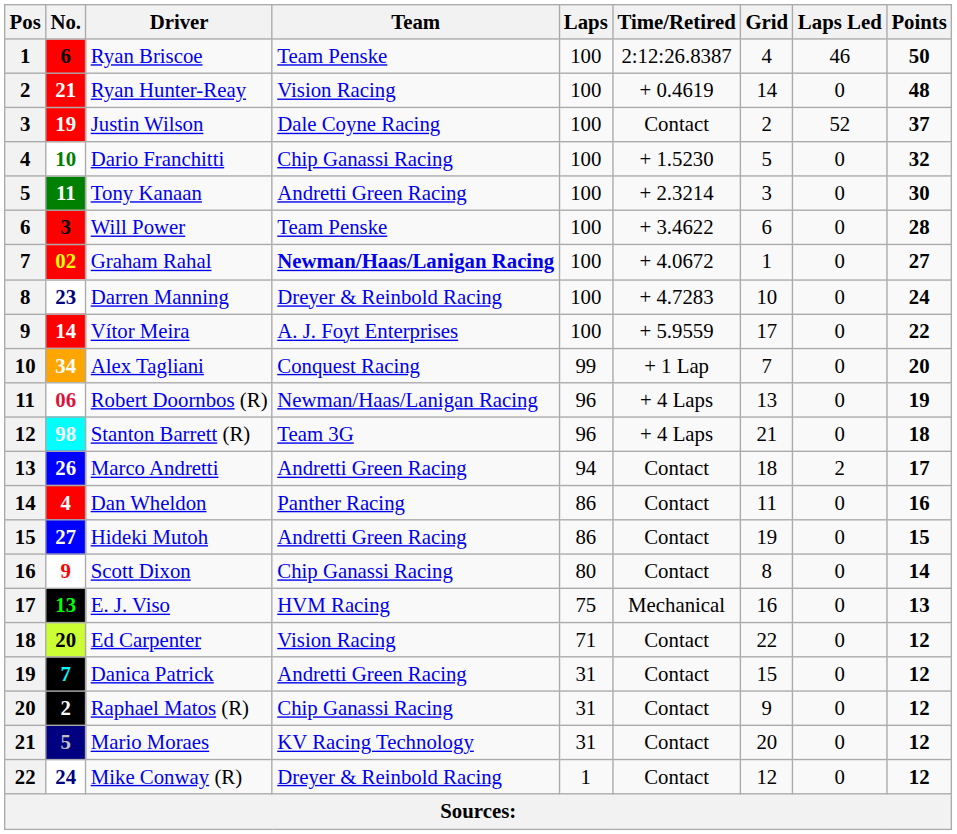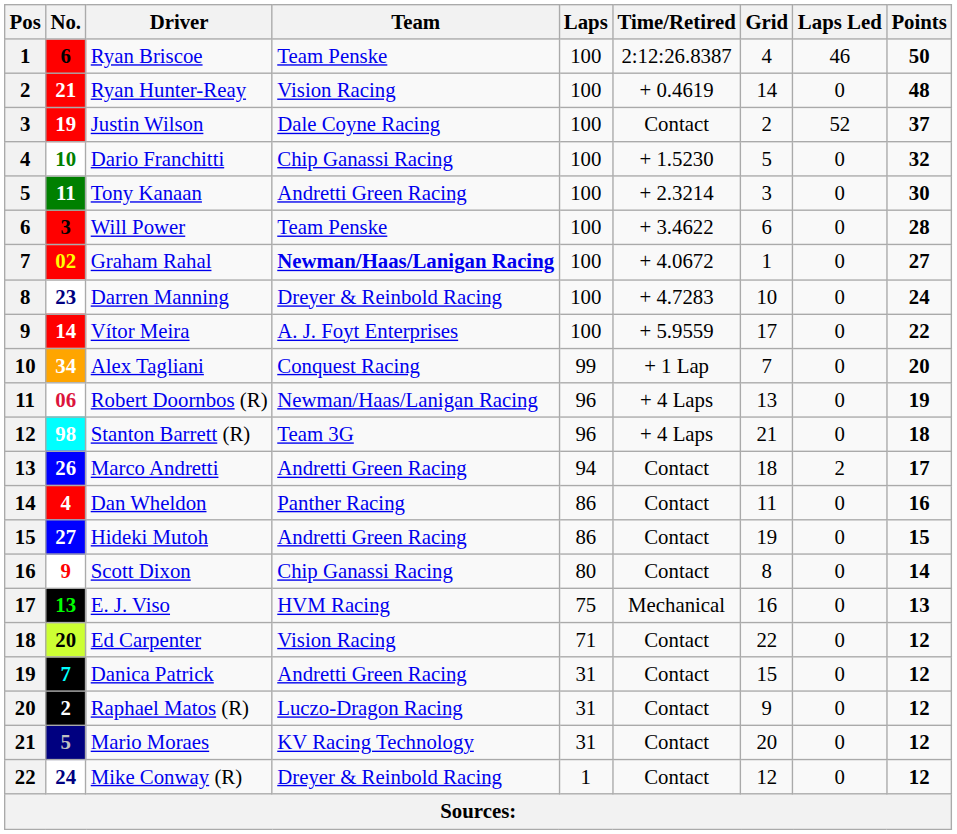 <table class="wikitable" style="font-size:95%;">
 <tr>
 <th>Pos</th>
 <th>No.</th>
 <th>Driver</th>
 <th>Team</th>
 <th>Laps</th>
 <th>Time/Retired</th>
 <th>Grid</th>
 <th>Laps Led</th>
 <th>Points</th>
 </tr>
 <tr>
 <th>1</th>
 <td style="background:#FF0000; color:black;" align="center"><strong>6</strong></td>
 <td> <a href='#'>Ryan Briscoe</a></td>
 <td><a href='#'>Team Penske</a></td>
 <td align=center>100</td>
 <td align=center>2:12:26.8387</td>
 <td align=center>4</td>
 <td align=center>46</td>
 <td align=center><strong>50</strong></td>
 </tr>
 <tr>
 <th>2</th>
 <td style="background:red; color:white;" align=center><strong>21</strong></td>
 <td> <a href='#'>Ryan Hunter-Reay</a></td>
 <td><a href='#'>Vision Racing</a></td>
 <td align=center>100</td>
 <td align=center>+ 0.4619</td>
 <td align=center>14</td>
 <td align=center>0</td>
 <td align=center><strong>48</strong></td>
 </tr>
 <tr>
 <th>3</th>
 <td style="background:red; color:white;" align=center><strong>19</strong></td>
 <td> <a href='#'>Justin Wilson</a></td>
 <td><a href='#'>Dale Coyne Racing</a></td>
 <td align=center>100</td>
 <td align=center>Contact</td>
 <td align=center>2</td>
 <td align=center>52</td>
 <td align=center><strong>37</strong></td>
 </tr>
 <tr>
 <th>4</th>
 <td style="background:white; color:green;" align=center><strong>10</strong></td>
 <td> <a href='#'>Dario Franchitti</a></td>
 <td><a href='#'>Chip Ganassi Racing</a></td>
 <td align=center>100</td>
 <td align=center>+ 1.5230</td>
 <td align=center>5</td>
 <td align=center>0</td>
 <td align=center><strong>32</strong></td>
 </tr>
 <tr>
 <th>5</th>
 <td style="background:green; color:white;" align=center><strong>11</strong></td>
 <td> <a href='#'>Tony Kanaan</a></td>
 <td><a href='#'>Andretti Green Racing</a></td>
 <td align=center>100</td>
 <td align=center>+ 2.3214</td>
 <td align=center>3</td>
 <td align=center>0</td>
 <td align=center><strong>30</strong></td>
 </tr>
 <tr>
 <th>6</th>
 <td style="background:#FF0000; color:black;" align="center"><strong>3</strong></td>
 <td> <a href='#'>Will Power</a></td>
 <td><a href='#'>Team Penske</a></td>
 <td align=center>100</td>
 <td align=center>+ 3.4622</td>
 <td align=center>6</td>
 <td align=center>0</td>
 <td align=center><strong>28</strong></td>
 </tr>
 <tr>
 <th>7</th>
 <td style="background:red; color:yellow;" align=center><strong>02</strong></td>
 <td> <a href='#'>Graham Rahal</a></td>
 <td><strong><a href='#'>Newman/Haas/Lanigan Racing</a></strong></td>
 <td align=center>100</td>
 <td align=center>+ 4.0672</td>
 <td align=center>1</td>
 <td align=center>0</td>
 <td align=center><strong>27</strong></td>
 </tr>
 <tr>
 <th>8</th>
 <td style="background:white; color:navy;" align=center><strong>23</strong></td>
 <td> <a href='#'>Darren Manning</a></td>
 <td><a href='#'>Dreyer & Reinbold Racing</a></td>
 <td align=center>100</td>
 <td align=center>+ 4.7283</td>
 <td align=center>10</td>
 <td align=center>0</td>
 <td align=center><strong>24</strong></td>
 </tr>
 <tr>
 <th>9</th>
 <td style="background:red; color:white;" align=center><strong>14</strong></td>
 <td> <a href='#'>Vítor Meira</a></td>
 <td><a href='#'>A. J. Foyt Enterprises</a></td>
 <td align=center>100</td>
 <td align=center>+ 5.9559</td>
 <td align=center>17</td>
 <td align=center>0</td>
 <td align=center><strong>22</strong></td>
 </tr>
 <tr>
 <th>10</th>
 <td style="background:Orange; color:white;" align=center><strong>34</strong></td>
 <td> <a href='#'>Alex Tagliani</a></td>
 <td><a href='#'>Conquest Racing</a></td>
 <td align=center>99</td>
 <td align=center>+ 1 Lap</td>
 <td align=center>7</td>
 <td align=center>0</td>
 <td align=center><strong>20</strong></td>
 </tr>
 <tr>
 <th>11</th>
 <td style="background:white; color:crimson;" align=center><strong>06</strong></td>
 <td> <a href='#'>Robert Doornbos</a> (R)</td>
 <td><a href='#'>Newman/Haas/Lanigan Racing</a></td>
 <td align=center>96</td>
 <td align=center>+ 4 Laps</td>
 <td align=center>13</td>
 <td align=center>0</td>
 <td align=center><strong>19</strong></td>
 </tr>
 <tr>
 <th>12</th>
 <td style="background:aqua; color:white;" align=center><strong>98</strong></td>
 <td> <a href='#'>Stanton Barrett</a> (R)</td>
 <td><a href='#'>Team 3G</a></td>
 <td align=center>96</td>
 <td align=center>+ 4 Laps</td>
 <td align=center>21</td>
 <td align=center>0</td>
 <td align=center><strong>18</strong></td>
 </tr>
 <tr>
 <th>13</th>
 <td style="background:blue; color:white;" align=center><strong>26</strong></td>
 <td> <a href='#'>Marco Andretti</a></td>
 <td><a href='#'>Andretti Green Racing</a></td>
 <td align=center>94</td>
 <td align=center>Contact</td>
 <td align=center>18</td>
 <td align=center>2</td>
 <td align=center><strong>17</strong></td>
 </tr>
 <tr>
 <th>14</th>
 <td style="background:red; color:white;" align=center><strong>4</strong></td>
 <td> <a href='#'>Dan Wheldon</a></td>
 <td><a href='#'>Panther Racing</a></td>
 <td align=center>86</td>
 <td align=center>Contact</td>
 <td align=center>11</td>
 <td align=center>0</td>
 <td align=center><strong>16</strong></td>
 </tr>
 <tr>
 <th>15</th>
 <td style="background:blue; color:white;" align=center><strong>27</strong></td>
 <td> <a href='#'>Hideki Mutoh</a></td>
 <td><a href='#'>Andretti Green Racing</a></td>
 <td align=center>86</td>
 <td align=center>Contact</td>
 <td align=center>19</td>
 <td align=center>0</td>
 <td align=center><strong>15</strong></td>
 </tr>
 <tr>
 <th>16</th>
 <td style="background:#FFFFFF; color:red;" align=center><strong>9</strong></td>
 <td> <a href='#'>Scott Dixon</a></td>
 <td><a href='#'>Chip Ganassi Racing</a></td>
 <td align=center>80</td>
 <td align=center>Contact</td>
 <td align=center>8</td>
 <td align=center>0</td>
 <td align=center><strong>14</strong></td>
 </tr>
 <tr>
 <th>17</th>
 <td style="background:#000000; color:lime;" align=center><strong>13</strong></td>
 <td> <a href='#'>E. J. Viso</a></td>
 <td><a href='#'>HVM Racing</a></td>
 <td align=center>75</td>
 <td align=center>Mechanical</td>
 <td align=center>16</td>
 <td align=center>0</td>
 <td align=center><strong>13</strong></td>
 </tr>
 <tr>
 <th>18</th>
 <td style="background:#CCFF33; color:black;" align=center><strong>20</strong></td>
 <td> <a href='#'>Ed Carpenter</a></td>
 <td><a href='#'>Vision Racing</a></td>
 <td align=center>71</td>
 <td align=center>Contact</td>
 <td align=center>22</td>
 <td align=center>0</td>
 <td align=center><strong>12</strong></td>
 </tr>
 <tr>
 <th>19</th>
 <td style="background:#000000; color:aqua;" align=center><strong>7</strong></td>
 <td> <a href='#'>Danica Patrick</a></td>
 <td><a href='#'>Andretti Green Racing</a></td>
 <td align=center>31</td>
 <td align=center>Contact</td>
 <td align=center>15</td>
 <td align=center>0</td>
 <td align=center><strong>12</strong></td>
 </tr>
 <tr>
 <th>20</th>
 <td style="background:black; color:white;" align=center><strong>2</strong></td>
 <td> <a href='#'>Raphael Matos</a> (R)</td>
-<td><a href='#'>Chip Ganassi Racing</a></td>
+<td><a href='#'>Luczo-Dragon Racing</a></td>
 <td align=center>31</td>
 <td align=center>Contact</td>
 <td align=center>9</td>
 <td align=center>0</td>
 <td align=center><strong>12</strong></td>
 </tr>
 <tr>
 <th>21</th>
 <td style="background:navy; color:silver;" align=center><strong>5</strong></td>
 <td> <a href='#'>Mario Moraes</a></td>
 <td><a href='#'>KV Racing Technology</a></td>
 <td align=center>31</td>
 <td align=center>Contact</td>
 <td align=center>20</td>
 <td align=center>0</td>
 <td align=center><strong>12</strong></td>
 </tr>
 <tr>
 <th>22</th>
 <td style="background:white; color:navy;" align=center><strong>24</strong></td>
 <td> <a href='#'>Mike Conway</a> (R)</td>
 <td><a href='#'>Dreyer & Reinbold Racing</a></td>
 <td align=center>1</td>
 <td align=center>Contact</td>
 <td align=center>12</td>
 <td align=center>0</td>
 <td align=center><strong>12</strong></td>
 </tr>
 <tr>
 <th colspan=9><strong>Sources:</strong></th>
 </tr>
 </table>
